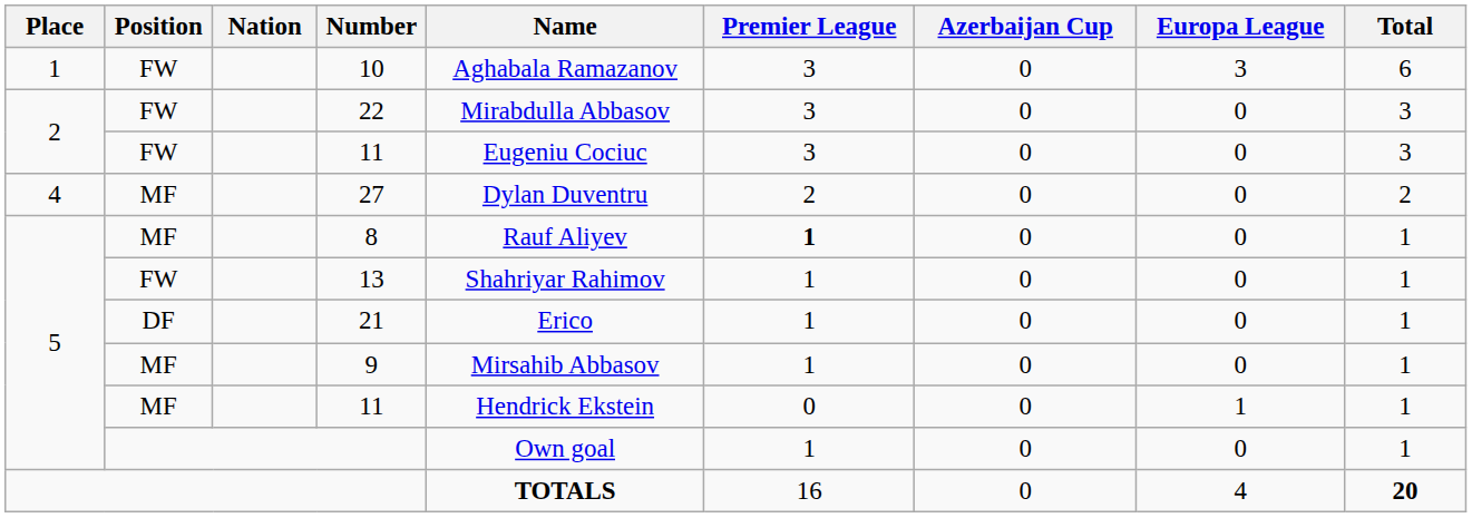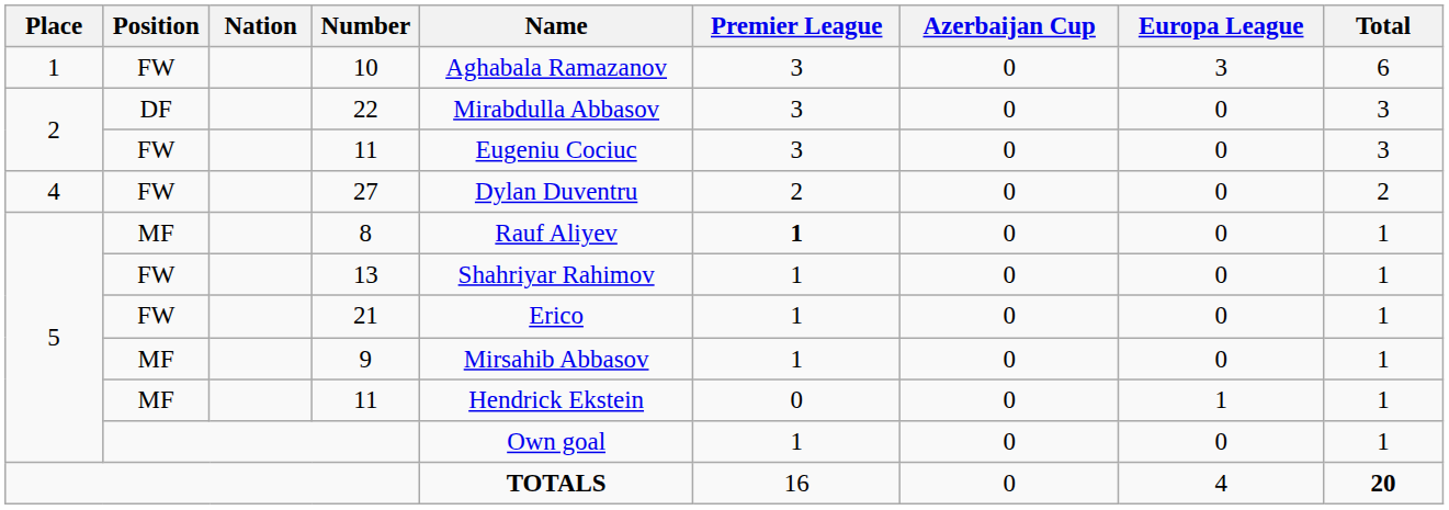 <table class="wikitable" style="font-size: 95%; text-align: center;">
 <tr>
 <th width=60>Place</th>
 <th width=60>Position</th>
 <th width=60>Nation</th>
 <th width=60>Number</th>
 <th width=200>Name</th>
 <th width=150><a href='#'>Premier League</a></th>
 <th width=150><a href='#'>Azerbaijan Cup</a></th>
 <th width=150><a href='#'>Europa League</a></th>
 <th width=80>Total</th>
 </tr>
 <tr>
 <td>1</td>
 <td>FW</td>
 <td></td>
 <td>10</td>
 <td><a href='#'>Aghabala Ramazanov</a></td>
 <td>3</td>
 <td>0</td>
 <td>3</td>
 <td>6</td>
 </tr>
 <tr>
 <td rowspan="2">2</td>
-<td>FW</td>
+<td>DF</td>
 <td></td>
 <td>22</td>
 <td><a href='#'>Mirabdulla Abbasov</a></td>
 <td>3</td>
 <td>0</td>
 <td>0</td>
 <td>3</td>
 </tr>
 <tr>
 <td>FW</td>
 <td></td>
 <td>11</td>
 <td><a href='#'>Eugeniu Cociuc</a></td>
 <td>3</td>
 <td>0</td>
 <td>0</td>
 <td>3</td>
 </tr>
 <tr>
 <td>4</td>
-<td>MF</td>
+<td>FW</td>
 <td></td>
 <td>27</td>
 <td><a href='#'>Dylan Duventru</a></td>
 <td>2</td>
 <td>0</td>
 <td>0</td>
 <td>2</td>
 </tr>
 <tr>
 <td rowspan="6">5</td>
 <td>MF</td>
 <td></td>
 <td>8</td>
 <td><a href='#'>Rauf Aliyev</a></td>
 <td><strong>1</strong></td>
 <td>0</td>
 <td>0</td>
 <td>1</td>
 </tr>
 <tr>
 <td>FW</td>
 <td></td>
 <td>13</td>
 <td><a href='#'>Shahriyar Rahimov</a></td>
 <td>1</td>
 <td>0</td>
 <td>0</td>
 <td>1</td>
 </tr>
 <tr>
-<td>DF</td>
+<td>FW</td>
 <td></td>
 <td>21</td>
 <td><a href='#'>Erico</a></td>
 <td>1</td>
 <td>0</td>
 <td>0</td>
 <td>1</td>
 </tr>
 <tr>
 <td>MF</td>
 <td></td>
 <td>9</td>
 <td><a href='#'>Mirsahib Abbasov</a></td>
 <td>1</td>
 <td>0</td>
 <td>0</td>
 <td>1</td>
 </tr>
 <tr>
 <td>MF</td>
 <td></td>
 <td>11</td>
 <td><a href='#'>Hendrick Ekstein</a></td>
 <td>0</td>
 <td>0</td>
 <td>1</td>
 <td>1</td>
 </tr>
 <tr>
 <td colspan="3"></td>
 <td><a href='#'>Own goal</a></td>
 <td>1</td>
 <td>0</td>
 <td>0</td>
 <td>1</td>
 </tr>
 <tr>
 <td colspan="4"></td>
 <td><strong>TOTALS</strong></td>
 <td>16</td>
 <td>0</td>
 <td>4</td>
 <td><strong>20</strong></td>
 </tr>
 </table>
